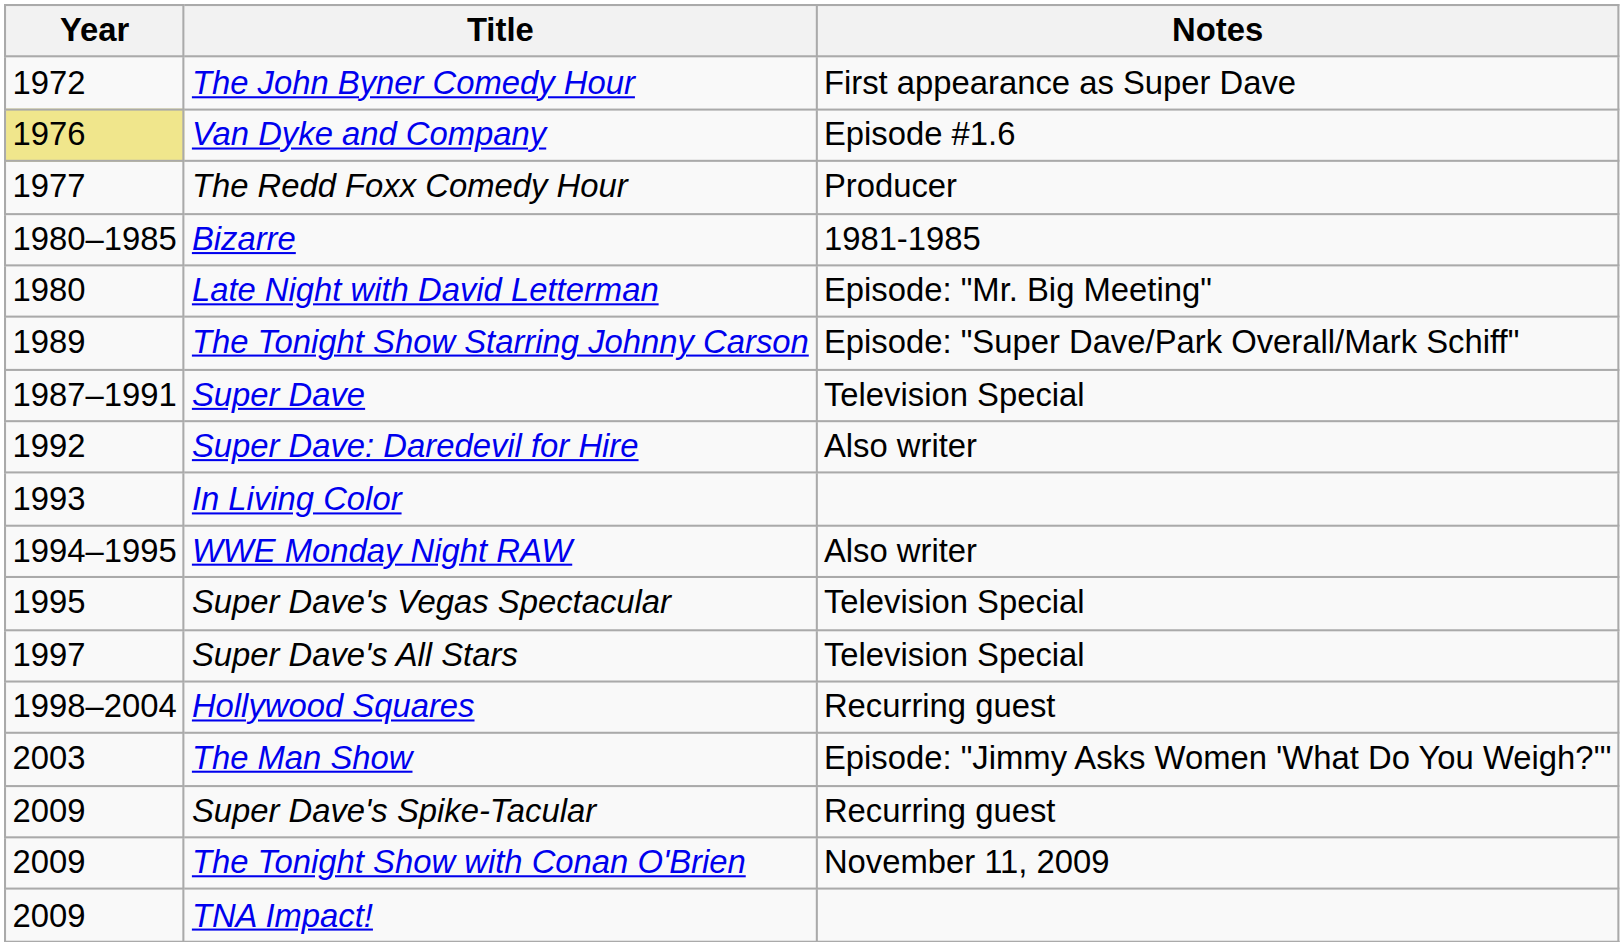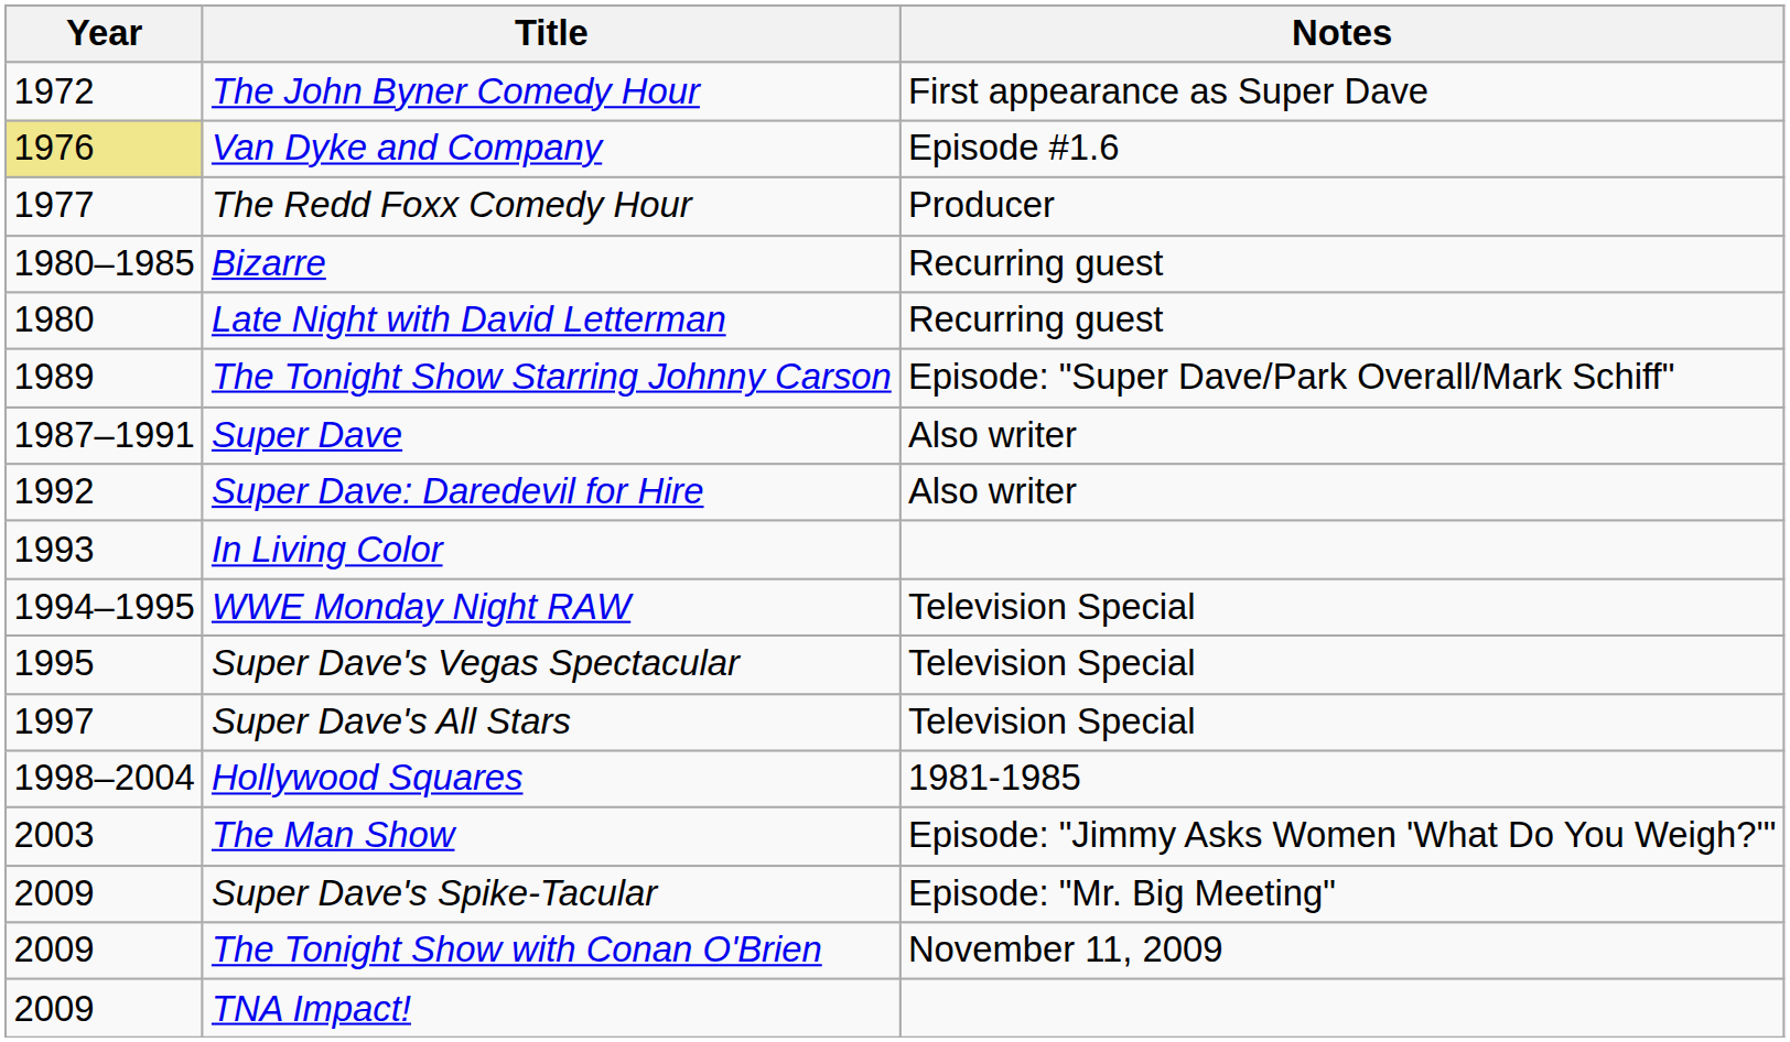 <table class="wikitable sortable">
 <tr>
 <th>Year</th>
 <th>Title</th>
 <th>Notes</th>
 </tr>
 <tr>
 <td>1972</td>
 <td><em><a href='#'>The John Byner Comedy Hour</a></em></td>
 <td>First appearance as Super Dave</td>
 </tr>
 <tr>
 <td style="background: khaki;">1976</td>
 <td><em><a href='#'>Van Dyke and Company</a></em></td>
 <td>Episode #1.6</td>
 </tr>
 <tr>
 <td>1977</td>
 <td><em>The Redd Foxx Comedy Hour</em></td>
 <td>Producer</td>
 </tr>
 <tr>
 <td>1980–1985</td>
 <td><em><a href='#'>Bizarre</a></em></td>
-<td>1981-1985</td>
+<td>Recurring guest</td>
 </tr>
 <tr>
 <td>1980</td>
 <td><em><a href='#'>Late Night with David Letterman</a></em></td>
-<td>Episode: "Mr. Big Meeting"</td>
+<td>Recurring guest</td>
 </tr>
 <tr>
 <td>1989</td>
 <td><em><a href='#'>The Tonight Show Starring Johnny Carson</a></em></td>
 <td>Episode: "Super Dave/Park Overall/Mark Schiff"</td>
 </tr>
 <tr>
 <td>1987–1991</td>
 <td><em><a href='#'>Super Dave</a></em></td>
-<td>Television Special</td>
+<td>Also writer</td>
 </tr>
 <tr>
 <td>1992</td>
 <td><em><a href='#'>Super Dave: Daredevil for Hire</a></em></td>
 <td>Also writer</td>
 </tr>
 <tr>
 <td>1993</td>
 <td><em><a href='#'>In Living Color</a></em></td>
 <td></td>
 </tr>
 <tr>
 <td>1994–1995</td>
 <td><em><a href='#'>WWE Monday Night RAW</a></em></td>
-<td>Also writer</td>
+<td>Television Special</td>
 </tr>
 <tr>
 <td>1995</td>
 <td><em>Super Dave's Vegas Spectacular</em></td>
 <td>Television Special</td>
 </tr>
 <tr>
 <td>1997</td>
 <td><em>Super Dave's All Stars</em></td>
 <td>Television Special</td>
 </tr>
 <tr>
 <td>1998–2004</td>
 <td><em><a href='#'>Hollywood Squares</a></em></td>
-<td>Recurring guest</td>
+<td>1981-1985</td>
 </tr>
 <tr>
 <td>2003</td>
 <td><em><a href='#'>The Man Show</a></em></td>
 <td>Episode: "Jimmy Asks Women 'What Do You Weigh?'"</td>
 </tr>
 <tr>
 <td>2009</td>
 <td><em>Super Dave's Spike-Tacular</em></td>
-<td>Recurring guest</td>
+<td>Episode: "Mr. Big Meeting"</td>
 </tr>
 <tr>
 <td>2009</td>
 <td><em><a href='#'>The Tonight Show with Conan O'Brien</a></em></td>
 <td>November 11, 2009</td>
 </tr>
 <tr>
 <td>2009</td>
 <td><em><a href='#'>TNA Impact!</a></em></td>
 <td></td>
 </tr>
 <tr>
 </tr>
 </table>
